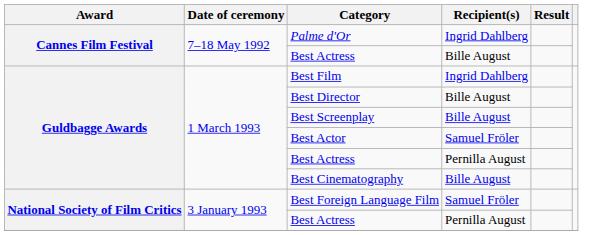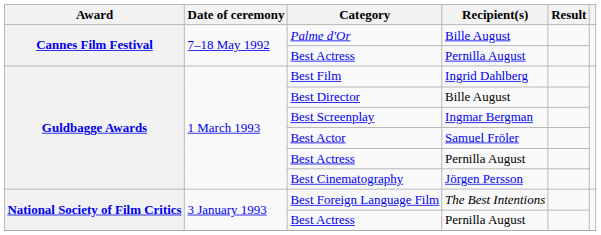 <table class="wikitable plainrowheaders sortable">
 <tr>
 <th scope="col">Award</th>
 <th scope="col">Date of ceremony</th>
 <th scope="col">Category</th>
 <th scope="col">Recipient(s)</th>
 <th scope="col">Result</th>
 <th scope="col" class="unsortable"></th>
 </tr>
 <tr>
 <th scope="row" rowspan=2><a href='#'>Cannes Film Festival</a></th>
 <td rowspan="2"><a href='#'>7–18 May 1992</a></td>
 <td><em><a href='#'>Palme d'Or</a></em></td>
-<td><a href='#'>Ingrid Dahlberg</a></td>
+<td><a href='#'>Bille August</a></td>
 <td></td>
 <td rowspan="2"></td>
 </tr>
 <tr>
 <td><a href='#'>Best Actress</a></td>
-<td>Bille August</td>
+<td><a href='#'>Pernilla August</a></td>
 <td></td>
 </tr>
 <tr>
 <th scope="row" rowspan=6><a href='#'>Guldbagge Awards</a></th>
 <td rowspan="6"><a href='#'>1 March 1993</a></td>
 <td><a href='#'>Best Film</a></td>
 <td><a href='#'>Ingrid Dahlberg</a></td>
 <td></td>
 <td rowspan="6"></td>
 </tr>
 <tr>
 <td><a href='#'>Best Director</a></td>
 <td>Bille August</td>
 <td></td>
 </tr>
 <tr>
 <td><a href='#'>Best Screenplay</a></td>
-<td><a href='#'>Bille August</a></td>
+<td><a href='#'>Ingmar Bergman</a></td>
 <td></td>
 </tr>
 <tr>
 <td><a href='#'>Best Actor</a></td>
 <td><a href='#'>Samuel Fröler</a></td>
 <td></td>
 </tr>
 <tr>
 <td><a href='#'>Best Actress</a></td>
 <td>Pernilla August</td>
 <td></td>
 </tr>
 <tr>
 <td><a href='#'>Best Cinematography</a></td>
-<td><a href='#'>Bille August</a></td>
+<td><a href='#'>Jörgen Persson</a></td>
 <td></td>
 </tr>
 <tr>
 <th scope="row" rowspan=2><a href='#'>National Society of Film Critics</a></th>
 <td rowspan="2"><a href='#'>3 January 1993</a></td>
 <td><a href='#'>Best Foreign Language Film</a></td>
-<td><a href='#'>Samuel Fröler</a></td>
+<td><em>The Best Intentions</em></td>
 <td></td>
 <td rowspan="2"></td>
 </tr>
 <tr>
 <td><a href='#'>Best Actress</a></td>
 <td>Pernilla August</td>
 <td></td>
 </tr>
 <tr>
 </tr>
 </table>
